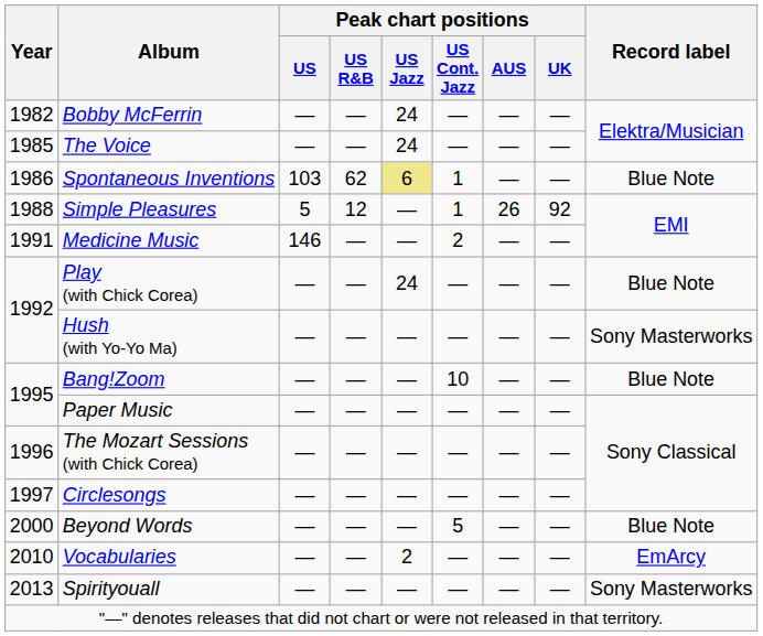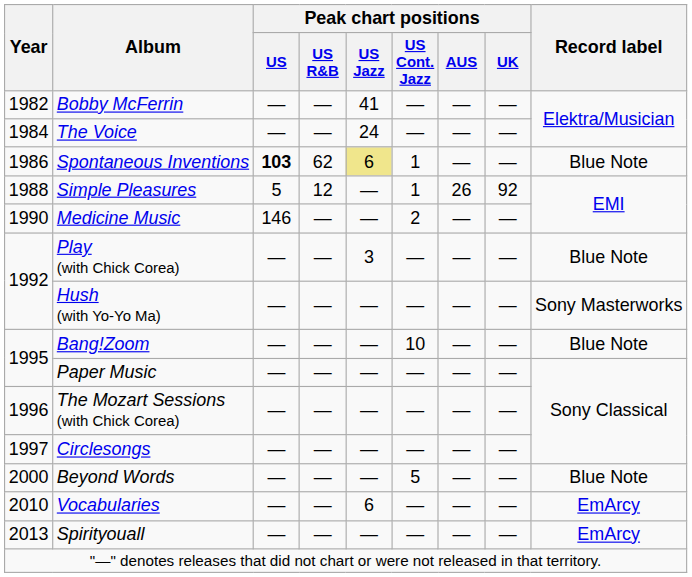 <table class="wikitable" style="text-align:center;">
 <tr>
 <th rowspan="2">Year</th>
 <th rowspan="2">Album</th>
 <th colspan="6">Peak chart positions</th>
 <th rowspan="2">Record label</th>
 </tr>
 <tr style="font-size:smaller;">
 <th width="35"><a href='#'>US</a><br></th>
 <th width="35"><a href='#'>US R&B</a><br></th>
 <th width="35"><a href='#'>US Jazz</a><br></th>
 <th width="35"><a href='#'>US Cont. Jazz</a><br></th>
 <th width="35"><a href='#'>AUS</a><br></th>
 <th width="35"><a href='#'>UK</a><br></th>
 </tr>
 <tr>
 <td>1982</td>
 <td align="left"><em><a href='#'>Bobby McFerrin</a></em></td>
 <td>—</td>
 <td>—</td>
-<td>24</td>
+<td>41</td>
 <td>—</td>
 <td>—</td>
 <td>—</td>
 <td rowspan="2"><a href='#'>Elektra/Musician</a></td>
 </tr>
 <tr>
-<td>1985</td>
+<td>1984</td>
 <td align="left"><em><a href='#'>The Voice</a></em></td>
 <td>—</td>
 <td>—</td>
 <td>24</td>
 <td>—</td>
 <td>—</td>
 <td>—</td>
 </tr>
 <tr>
 <td>1986</td>
 <td align="left"><em><a href='#'>Spontaneous Inventions</a></em></td>
-<td>103</td>
+<td><strong>103</strong></td>
 <td>62</td>
 <td style="background: khaki;">6</td>
 <td>1</td>
 <td>—</td>
 <td>—</td>
 <td rowspan="1">Blue Note</td>
 </tr>
 <tr>
 <td>1988</td>
 <td align="left"><em><a href='#'>Simple Pleasures</a></em></td>
 <td>5</td>
 <td>12</td>
 <td>—</td>
 <td>1</td>
 <td>26</td>
 <td>92</td>
 <td rowspan="2"><a href='#'>EMI</a></td>
 </tr>
 <tr>
-<td>1991</td>
+<td>1990</td>
 <td align="left"><em><a href='#'>Medicine Music</a></em></td>
 <td>146</td>
 <td>—</td>
 <td>—</td>
 <td>2</td>
 <td>—</td>
 <td>—</td>
 </tr>
 <tr>
 <td rowspan="2">1992</td>
 <td align="left"><em><a href='#'>Play</a></em> <br><small>(with Chick Corea)</small></td>
 <td>—</td>
 <td>—</td>
-<td>24</td>
+<td>3</td>
 <td>—</td>
 <td>—</td>
 <td>—</td>
 <td rowspan="1">Blue Note</td>
 </tr>
 <tr>
 <td align="left"><em><a href='#'>Hush</a></em> <br><small>(with Yo-Yo Ma)</small></td>
 <td>—</td>
 <td>—</td>
 <td>—</td>
 <td>—</td>
 <td>—</td>
 <td>—</td>
 <td rowspan="1">Sony Masterworks</td>
 </tr>
 <tr>
 <td rowspan="2">1995</td>
 <td align="left"><em><a href='#'>Bang!Zoom</a></em></td>
 <td>—</td>
 <td>—</td>
 <td>—</td>
 <td>10</td>
 <td>—</td>
 <td>—</td>
 <td rowspan="1">Blue Note</td>
 </tr>
 <tr>
 <td align="left"><em>Paper Music</em></td>
 <td>—</td>
 <td>—</td>
 <td>—</td>
 <td>—</td>
 <td>—</td>
 <td>—</td>
 <td rowspan="3">Sony Classical</td>
 </tr>
 <tr>
 <td>1996</td>
 <td align="left"><em>The Mozart Sessions</em> <br><small>(with Chick Corea)</small></td>
 <td>—</td>
 <td>—</td>
 <td>—</td>
 <td>—</td>
 <td>—</td>
 <td>—</td>
 </tr>
 <tr>
 <td>1997</td>
 <td align="left"><em><a href='#'>Circlesongs</a></em></td>
 <td>—</td>
 <td>—</td>
 <td>—</td>
 <td>—</td>
 <td>—</td>
 <td>—</td>
 </tr>
 <tr>
 <td>2000</td>
 <td align="left"><em>Beyond Words</em></td>
 <td>—</td>
 <td>—</td>
 <td>—</td>
 <td>5</td>
 <td>—</td>
 <td>—</td>
 <td>Blue Note</td>
 </tr>
 <tr>
 <td>2010</td>
 <td align="left"><em><a href='#'>Vocabularies</a></em></td>
 <td>—</td>
 <td>—</td>
-<td>2</td>
+<td>6</td>
 <td>—</td>
 <td>—</td>
 <td>—</td>
 <td><a href='#'>EmArcy</a></td>
 </tr>
 <tr>
 <td>2013</td>
 <td align="left"><em>Spirityouall</em></td>
 <td>—</td>
 <td>—</td>
 <td>—</td>
 <td>—</td>
 <td>—</td>
 <td>—</td>
-<td>Sony Masterworks</td>
+<td><a href='#'>EmArcy</a></td>
 </tr>
 <tr>
 <td colspan="12" style="text-align:center; font-size:85%;">"—" denotes releases that did not chart or were not released in that territory.</td>
 </tr>
 </table>
